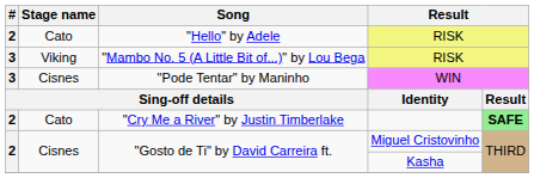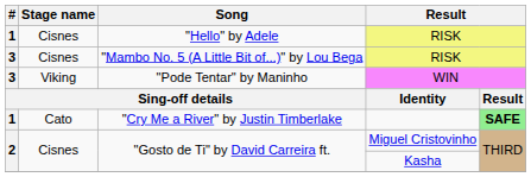 <table class="wikitable plainrowheaders" style="text-align: center;">
 <tr>
 <th>#</th>
 <th>Stage name</th>
 <th>Song</th>
 <th colspan=2>Result</th>
 </tr>
 <tr>
-<th>2</th>
-<td>Cato</td>
+<th>1</th>
+<td>Cisnes</td>
 <td>"<a href='#'>Hello</a>" by <a href='#'>Adele</a></td>
 <td colspan=2 bgcolor="#F3F781">RISK</td>
 </tr>
 <tr>
 <th>3</th>
-<td>Viking</td>
+<td>Cisnes</td>
 <td>"<a href='#'>Mambo No. 5 (A Little Bit of...)</a>" by <a href='#'>Lou Bega</a></td>
 <td colspan=2 bgcolor="#F3F781">RISK</td>
 </tr>
 <tr>
 <th>3</th>
-<td>Cisnes</td>
+<td>Viking</td>
 <td>"Pode Tentar" by Maninho</td>
 <td colspan=2 bgcolor="#F888FD">WIN</td>
 </tr>
 <tr>
 <th colspan="3">Sing-off details</th>
 <th>Identity</th>
 <th>Result</th>
 </tr>
 <tr>
-<th>2</th>
+<th>1</th>
 <td>Cato</td>
 <td>"<a href='#'>Cry Me a River</a>" by <a href='#'>Justin Timberlake</a></td>
 <td></td>
 <td bgcolor=lightgreen><strong>SAFE</strong></td>
 </tr>
 <tr>
 <th rowspan="2">2</th>
 <td rowspan="2">Cisnes</td>
 <td rowspan="2">"Gosto de Ti" by <a href='#'>David Carreira</a> ft. </td>
 <td><a href='#'>Miguel Cristovinho</a></td>
 <td rowspan="2" bgcolor="tan">THIRD</td>
 </tr>
 <tr>
 <td><a href='#'>Kasha</a></td>
 </tr>
 <tr>
 </tr>
 </table>
